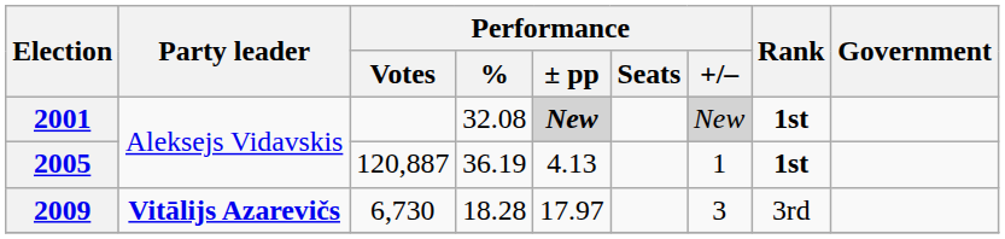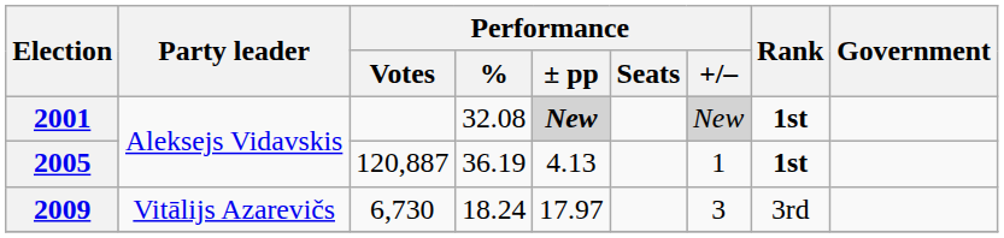 <table class=wikitable style=text-align:center>
 <tr>
 <th rowspan="2"><strong>Election</strong></th>
 <th rowspan="2">Party leader</th>
 <th colspan="5" scope="col">Performance</th>
 <th rowspan="2">Rank</th>
 <th rowspan="2">Government</th>
 </tr>
 <tr>
 <th><strong>Votes</strong></th>
 <th><strong>%</strong></th>
 <th><strong>± pp</strong></th>
 <th><strong>Seats</strong></th>
 <th><strong>+/–</strong></th>
 </tr>
 <tr>
 <th><a href='#'>2001</a></th>
 <td rowspan=2><a href='#'>Aleksejs Vidavskis</a></td>
 <td></td>
 <td>32.08</td>
 <td bgcolor="lightgrey"><strong><em>New</em></strong></td>
 <td></td>
 <td bgcolor="lightgrey"><em>New</em></td>
 <td><strong>1st</strong></td>
 <td></td>
 </tr>
 <tr>
 <th><a href='#'>2005</a></th>
 <td>120,887</td>
 <td>36.19</td>
 <td> 4.13</td>
 <td></td>
 <td> 1</td>
 <td> <strong>1st</strong></td>
 <td></td>
 </tr>
 <tr>
 <th><a href='#'>2009</a></th>
-<td rowspan=1><strong><a href='#'>Vitālijs Azarevičs</a></strong></td>
+<td rowspan=1><a href='#'>Vitālijs Azarevičs</a></td>
 <td>6,730</td>
-<td>18.28</td>
+<td>18.24</td>
 <td> 17.97</td>
 <td></td>
 <td> 3</td>
 <td> 3rd</td>
 <td></td>
 </tr>
 <tr>
 </tr>
 </table>
